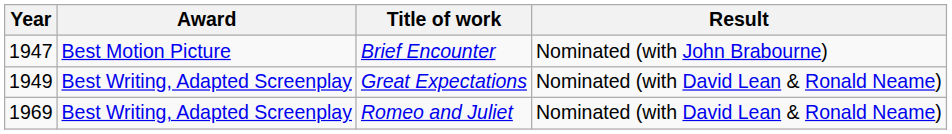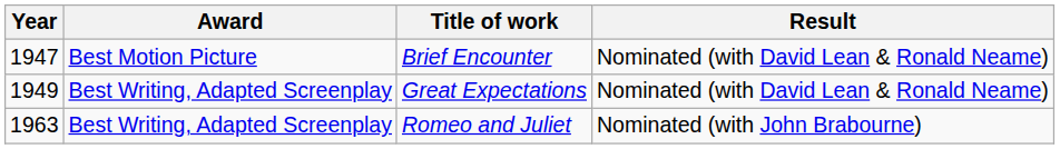 <table class="wikitable sortable">
 <tr>
 <th>Year</th>
 <th>Award</th>
 <th>Title of work</th>
 <th>Result</th>
 </tr>
 <tr>
 <td>1947</td>
 <td><a href='#'>Best Motion Picture</a></td>
 <td><em><a href='#'>Brief Encounter</a></em></td>
-<td>Nominated (with <a href='#'>John Brabourne</a>)</td>
+<td>Nominated (with <a href='#'>David Lean</a> & <a href='#'>Ronald Neame</a>)</td>
 </tr>
 <tr>
 <td>1949</td>
 <td><a href='#'>Best Writing, Adapted Screenplay</a></td>
 <td><em><a href='#'>Great Expectations</a></em></td>
 <td>Nominated (with <a href='#'>David Lean</a> & <a href='#'>Ronald Neame</a>)</td>
 </tr>
 <tr>
-<td>1969</td>
+<td>1963</td>
 <td><a href='#'>Best Writing, Adapted Screenplay</a></td>
 <td><em><a href='#'>Romeo and Juliet</a></em></td>
-<td>Nominated (with <a href='#'>David Lean</a> & <a href='#'>Ronald Neame</a>)</td>
+<td>Nominated (with <a href='#'>John Brabourne</a>)</td>
 </tr>
 </table>
